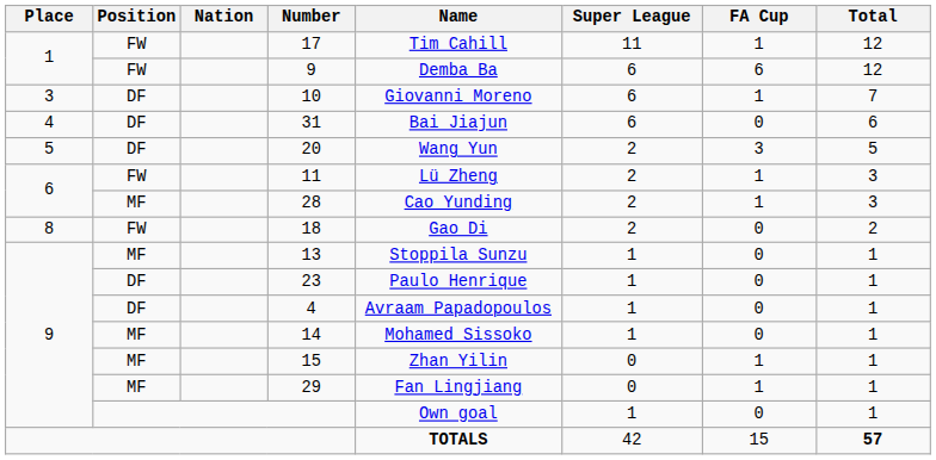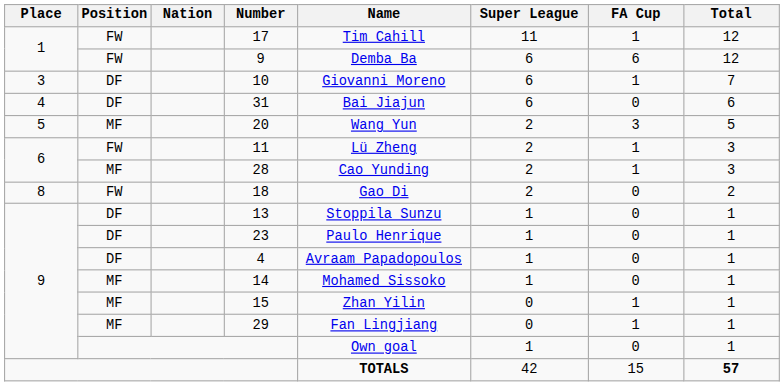 <table class="wikitable" style="font-size: 95%; text-align: center;">
 <tr>
 <th width=60>Place</th>
 <th width=60>Position</th>
 <th width=60>Nation</th>
 <th width=60>Number</th>
 <th width=150>Name</th>
 <th width=100>Super League</th>
 <th width=80>FA Cup</th>
 <th width=80><strong>Total</strong></th>
 </tr>
 <tr>
 <td rowspan=2>1</td>
 <td>FW</td>
 <td></td>
 <td>17</td>
 <td><a href='#'>Tim Cahill</a></td>
 <td>11</td>
 <td>1</td>
 <td>12</td>
 </tr>
 <tr>
 <td>FW</td>
 <td></td>
 <td>9</td>
 <td><a href='#'>Demba Ba</a></td>
 <td>6</td>
 <td>6</td>
 <td>12</td>
 </tr>
 <tr>
 <td>3</td>
 <td>DF</td>
 <td></td>
 <td>10</td>
 <td><a href='#'>Giovanni Moreno</a></td>
 <td>6</td>
 <td>1</td>
 <td>7</td>
 </tr>
 <tr>
 <td>4</td>
 <td>DF</td>
 <td></td>
 <td>31</td>
 <td><a href='#'>Bai Jiajun</a></td>
 <td>6</td>
 <td>0</td>
 <td>6</td>
 </tr>
 <tr>
 <td>5</td>
-<td>DF</td>
+<td>MF</td>
 <td></td>
 <td>20</td>
 <td><a href='#'>Wang Yun</a></td>
 <td>2</td>
 <td>3</td>
 <td>5</td>
 </tr>
 <tr>
 <td rowspan=2>6</td>
 <td>FW</td>
 <td></td>
 <td>11</td>
 <td><a href='#'>Lü Zheng</a></td>
 <td>2</td>
 <td>1</td>
 <td>3</td>
 </tr>
 <tr>
 <td>MF</td>
 <td></td>
 <td>28</td>
 <td><a href='#'>Cao Yunding</a></td>
 <td>2</td>
 <td>1</td>
 <td>3</td>
 </tr>
 <tr>
 <td>8</td>
 <td>FW</td>
 <td></td>
 <td>18</td>
 <td><a href='#'>Gao Di</a></td>
 <td>2</td>
 <td>0</td>
 <td>2</td>
 </tr>
 <tr>
 <td rowspan=7>9</td>
-<td>MF</td>
+<td>DF</td>
 <td></td>
 <td>13</td>
 <td><a href='#'>Stoppila Sunzu</a></td>
 <td>1</td>
 <td>0</td>
 <td>1</td>
 </tr>
 <tr>
 <td>DF</td>
 <td></td>
 <td>23</td>
 <td><a href='#'>Paulo Henrique</a></td>
 <td>1</td>
 <td>0</td>
 <td>1</td>
 </tr>
 <tr>
 <td>DF</td>
 <td></td>
 <td>4</td>
 <td><a href='#'>Avraam Papadopoulos</a></td>
 <td>1</td>
 <td>0</td>
 <td>1</td>
 </tr>
 <tr>
 <td>MF</td>
 <td></td>
 <td>14</td>
 <td><a href='#'>Mohamed Sissoko</a></td>
 <td>1</td>
 <td>0</td>
 <td>1</td>
 </tr>
 <tr>
 <td>MF</td>
 <td></td>
 <td>15</td>
 <td><a href='#'>Zhan Yilin</a></td>
 <td>0</td>
 <td>1</td>
 <td>1</td>
 </tr>
 <tr>
 <td>MF</td>
 <td></td>
 <td>29</td>
 <td><a href='#'>Fan Lingjiang</a></td>
 <td>0</td>
 <td>1</td>
 <td>1</td>
 </tr>
 <tr>
 <td colspan=3></td>
 <td><a href='#'>Own goal</a></td>
 <td>1</td>
 <td>0</td>
 <td>1</td>
 </tr>
 <tr>
 <td colspan=4></td>
 <td><strong>TOTALS</strong></td>
 <td>42</td>
 <td>15</td>
 <td><strong>57</strong></td>
 </tr>
 </table>
